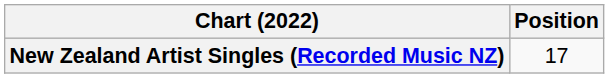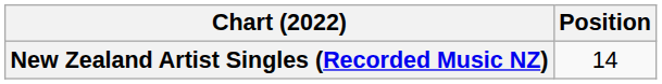 <table class="wikitable sortable plainrowheaders" style="text-align:center">
 <tr>
 <th scope="col">Chart (2022)</th>
 <th scope="col">Position</th>
 </tr>
 <tr>
 <th scope="row">New Zealand Artist Singles (<a href='#'>Recorded Music NZ</a>)</th>
-<td>17</td>
+<td>14</td>
 </tr>
 </table>
